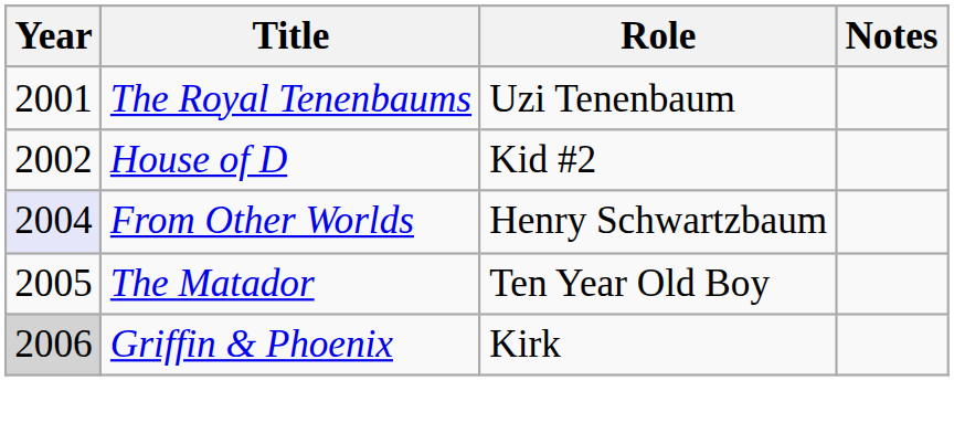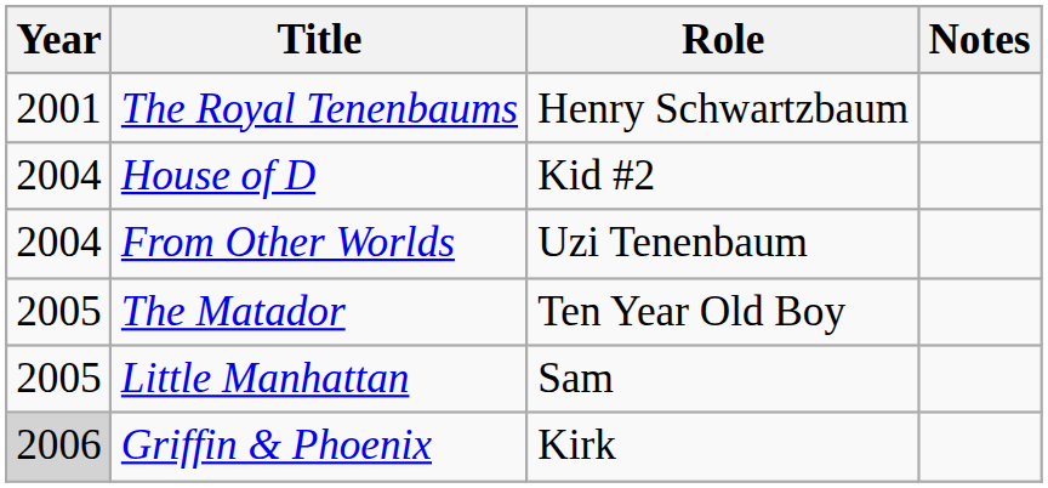 <table class="wikitable sortable">
 <tr>
 <th>Year</th>
 <th>Title</th>
 <th>Role</th>
 <th>Notes</th>
 </tr>
 <tr>
 <td>2001</td>
 <td><em><a href='#'>The Royal Tenenbaums</a></em></td>
-<td>Uzi Tenenbaum</td>
+<td>Henry Schwartzbaum</td>
 <td></td>
 </tr>
 <tr>
-<td>2002</td>
+<td>2004</td>
 <td><em><a href='#'>House of D</a></em></td>
 <td>Kid #2</td>
 <td></td>
 </tr>
 <tr>
-<td style="background: lavender;">2004</td>
+<td>2004</td>
 <td><a href='#'><em>From Other Worlds</em></a></td>
-<td>Henry Schwartzbaum</td>
+<td>Uzi Tenenbaum</td>
 <td></td>
 </tr>
 <tr>
 <td>2005</td>
 <td><em><a href='#'>The Matador</a></em></td>
 <td>Ten Year Old Boy</td>
 <td></td>
 </tr>
 <tr>
+<td>2005</td>
+<td><em><a href='#'>Little Manhattan</a></em></td>
+<td>Sam</td>
+<td></td>
+</tr>
+<tr>
 <td style="background: lightgrey;">2006</td>
 <td><a href='#'><em>Griffin & Phoenix</em></a></td>
 <td>Kirk</td>
 <td></td>
 </tr>
 </table>
